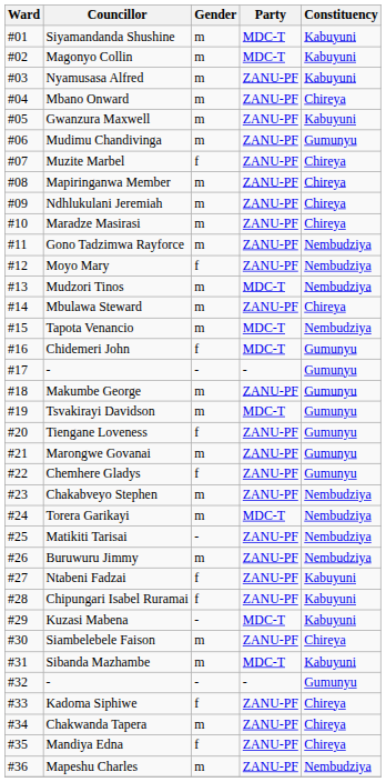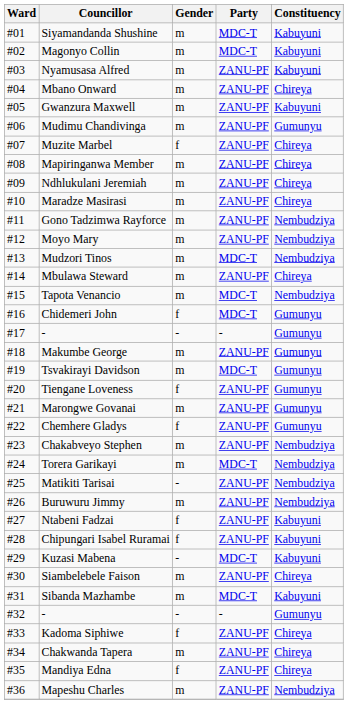 <table class="wikitable sortable" style="font-size: 100%;">
 <tr>
 <th>Ward</th>
 <th>Councillor</th>
 <th>Gender</th>
 <th>Party</th>
 <th>Constituency</th>
 </tr>
 <tr>
 <td>#01</td>
 <td>Siyamandanda Shushine</td>
 <td>m</td>
 <td><a href='#'>MDC-T</a></td>
 <td><a href='#'>Kabuyuni</a></td>
 </tr>
 <tr>
 <td>#02</td>
 <td>Magonyo Collin</td>
 <td>m</td>
 <td><a href='#'>MDC-T</a></td>
 <td><a href='#'>Kabuyuni</a></td>
 </tr>
 <tr>
 <td>#03</td>
 <td>Nyamusasa Alfred</td>
 <td>m</td>
 <td><a href='#'>ZANU-PF</a></td>
 <td><a href='#'>Kabuyuni</a></td>
 </tr>
 <tr>
 <td>#04</td>
 <td>Mbano Onward</td>
 <td>m</td>
 <td><a href='#'>ZANU-PF</a></td>
 <td><a href='#'>Chireya</a></td>
 </tr>
 <tr>
 <td>#05</td>
 <td>Gwanzura Maxwell</td>
 <td>m</td>
 <td><a href='#'>ZANU-PF</a></td>
 <td><a href='#'>Kabuyuni</a></td>
 </tr>
 <tr>
 <td>#06</td>
 <td>Mudimu Chandivinga</td>
 <td>m</td>
 <td><a href='#'>ZANU-PF</a></td>
 <td><a href='#'>Gumunyu</a></td>
 </tr>
 <tr>
 <td>#07</td>
 <td>Muzite Marbel</td>
 <td>f</td>
 <td><a href='#'>ZANU-PF</a></td>
 <td><a href='#'>Chireya</a></td>
 </tr>
 <tr>
 <td>#08</td>
 <td>Mapiringanwa Member</td>
 <td>m</td>
 <td><a href='#'>ZANU-PF</a></td>
 <td><a href='#'>Chireya</a></td>
 </tr>
 <tr>
 <td>#09</td>
 <td>Ndhlukulani Jeremiah</td>
 <td>m</td>
 <td><a href='#'>ZANU-PF</a></td>
 <td><a href='#'>Chireya</a></td>
 </tr>
 <tr>
 <td>#10</td>
 <td>Maradze Masirasi</td>
 <td>m</td>
 <td><a href='#'>ZANU-PF</a></td>
 <td><a href='#'>Chireya</a></td>
 </tr>
 <tr>
 <td>#11</td>
 <td>Gono Tadzimwa Rayforce</td>
 <td>m</td>
 <td><a href='#'>ZANU-PF</a></td>
 <td><a href='#'>Nembudziya</a></td>
 </tr>
 <tr>
 <td>#12</td>
 <td>Moyo Mary</td>
-<td>f</td>
+<td>m</td>
 <td><a href='#'>ZANU-PF</a></td>
 <td><a href='#'>Nembudziya</a></td>
 </tr>
 <tr>
 <td>#13</td>
 <td>Mudzori Tinos</td>
 <td>m</td>
 <td><a href='#'>MDC-T</a></td>
 <td><a href='#'>Nembudziya</a></td>
 </tr>
 <tr>
 <td>#14</td>
 <td>Mbulawa Steward</td>
 <td>m</td>
 <td><a href='#'>ZANU-PF</a></td>
 <td><a href='#'>Chireya</a></td>
 </tr>
 <tr>
 <td>#15</td>
 <td>Tapota Venancio</td>
 <td>m</td>
 <td><a href='#'>MDC-T</a></td>
 <td><a href='#'>Nembudziya</a></td>
 </tr>
 <tr>
 <td>#16</td>
 <td>Chidemeri John</td>
 <td>f</td>
 <td><a href='#'>MDC-T</a></td>
 <td><a href='#'>Gumunyu</a></td>
 </tr>
 <tr>
 <td>#17</td>
 <td>-</td>
 <td>-</td>
 <td>-</td>
 <td><a href='#'>Gumunyu</a></td>
 </tr>
 <tr>
 <td>#18</td>
 <td>Makumbe George</td>
 <td>m</td>
 <td><a href='#'>ZANU-PF</a></td>
 <td><a href='#'>Gumunyu</a></td>
 </tr>
 <tr>
 <td>#19</td>
 <td>Tsvakirayi Davidson</td>
 <td>m</td>
 <td><a href='#'>MDC-T</a></td>
 <td><a href='#'>Gumunyu</a></td>
 </tr>
 <tr>
 <td>#20</td>
 <td>Tiengane Loveness</td>
 <td>f</td>
 <td><a href='#'>ZANU-PF</a></td>
 <td><a href='#'>Gumunyu</a></td>
 </tr>
 <tr>
 <td>#21</td>
 <td>Marongwe Govanai</td>
 <td>m</td>
 <td><a href='#'>ZANU-PF</a></td>
 <td><a href='#'>Gumunyu</a></td>
 </tr>
 <tr>
 <td>#22</td>
 <td>Chemhere Gladys</td>
 <td>f</td>
 <td><a href='#'>ZANU-PF</a></td>
 <td><a href='#'>Gumunyu</a></td>
 </tr>
 <tr>
 <td>#23</td>
 <td>Chakabveyo Stephen</td>
 <td>m</td>
 <td><a href='#'>ZANU-PF</a></td>
 <td><a href='#'>Nembudziya</a></td>
 </tr>
 <tr>
 <td>#24</td>
 <td>Torera Garikayi</td>
 <td>m</td>
 <td><a href='#'>MDC-T</a></td>
 <td><a href='#'>Nembudziya</a></td>
 </tr>
 <tr>
 <td>#25</td>
 <td>Matikiti Tarisai</td>
 <td>-</td>
 <td><a href='#'>ZANU-PF</a></td>
 <td><a href='#'>Nembudziya</a></td>
 </tr>
 <tr>
 <td>#26</td>
 <td>Buruwuru Jimmy</td>
 <td>m</td>
 <td><a href='#'>ZANU-PF</a></td>
 <td><a href='#'>Nembudziya</a></td>
 </tr>
 <tr>
 <td>#27</td>
 <td>Ntabeni Fadzai</td>
 <td>f</td>
 <td><a href='#'>ZANU-PF</a></td>
 <td><a href='#'>Kabuyuni</a></td>
 </tr>
 <tr>
 <td>#28</td>
 <td>Chipungari Isabel Ruramai</td>
 <td>f</td>
 <td><a href='#'>ZANU-PF</a></td>
 <td><a href='#'>Kabuyuni</a></td>
 </tr>
 <tr>
 <td>#29</td>
 <td>Kuzasi Mabena</td>
 <td>-</td>
 <td><a href='#'>MDC-T</a></td>
 <td><a href='#'>Kabuyuni</a></td>
 </tr>
 <tr>
 <td>#30</td>
 <td>Siambelebele Faison</td>
 <td>m</td>
 <td><a href='#'>ZANU-PF</a></td>
 <td><a href='#'>Chireya</a></td>
 </tr>
 <tr>
 <td>#31</td>
 <td>Sibanda Mazhambe</td>
 <td>m</td>
 <td><a href='#'>MDC-T</a></td>
 <td><a href='#'>Kabuyuni</a></td>
 </tr>
 <tr>
 <td>#32</td>
 <td>-</td>
 <td>-</td>
 <td>-</td>
 <td><a href='#'>Gumunyu</a></td>
 </tr>
 <tr>
 <td>#33</td>
 <td>Kadoma Siphiwe</td>
 <td>f</td>
 <td><a href='#'>ZANU-PF</a></td>
 <td><a href='#'>Chireya</a></td>
 </tr>
 <tr>
 <td>#34</td>
 <td>Chakwanda Tapera</td>
 <td>m</td>
 <td><a href='#'>ZANU-PF</a></td>
 <td><a href='#'>Chireya</a></td>
 </tr>
 <tr>
 <td>#35</td>
 <td>Mandiya Edna</td>
 <td>f</td>
 <td><a href='#'>ZANU-PF</a></td>
 <td><a href='#'>Chireya</a></td>
 </tr>
 <tr>
 <td>#36</td>
 <td>Mapeshu Charles</td>
 <td>m</td>
 <td><a href='#'>ZANU-PF</a></td>
 <td><a href='#'>Nembudziya</a></td>
 </tr>
 <tr>
 </tr>
 </table>
